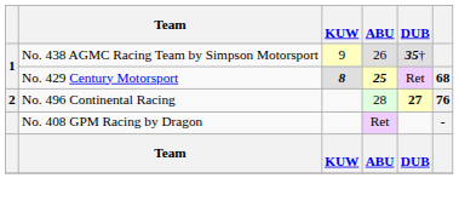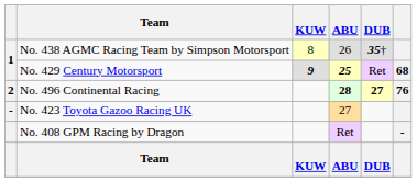 <table align=left| class="wikitable" style="font-size: 85%; text-align: center;">
 <tr valign="top">
 <th valign=middle></th>
 <th valign=middle>Team</th>
 <th><br><a href='#'>KUW</a></th>
 <th><br><a href='#'>ABU</a></th>
 <th><br><a href='#'>DUB</a></th>
 <th valign=middle>  </th>
 </tr>
 <tr>
 <th rowspan=2>1</th>
 <td align=left> No. 438 AGMC Racing Team by Simpson Motorsport</td>
-<td style="background:#FFFFBF;">9</td>
+<td style="background:#FFFFBF;">8</td>
 <td style="background:#DFDFDF;">26</td>
 <td style="background:#DFDFDF;"><strong><em>35</em></strong>†</td>
 <th></th>
 </tr>
 <tr>
 <td align=left> No. 429 <a href='#'>Century Motorsport</a></td>
-<td style="background:#DFDFDF;"><strong><em>8</em></strong></td>
+<td style="background:#DFDFDF;"><strong><em>9</em></strong></td>
 <td style="background:#FFFFBF;"><strong><em>25</em></strong></td>
 <td style="background:#EFCFFF;">Ret</td>
 <th>68</th>
 </tr>
 <tr>
 <th>2</th>
 <td align=left> No. 496 Continental Racing</td>
 <td></td>
-<td style="background:#DFFFDF;">28</td>
+<td style="background:#DFFFDF;"><strong>28</strong></td>
 <td style="background:#FFFFBF;"><strong>27</strong></td>
 <th>76</th>
+</tr>
+<tr>
+<th>-</th>
+<td align=left> No. 423 <a href='#'>Toyota Gazoo Racing UK</a></td>
+<td></td>
+<td style="background:#FFDF9F;">27</td>
+<td></td>
+<th></th>
 </tr>
 <tr>
 <th></th>
 <td align=left> No. 408 GPM Racing by Dragon</td>
 <td></td>
 <td style="background:#EFCFFF;">Ret</td>
 <td></td>
 <th>-</th>
 </tr>
 <tr>
 <th valign=middle></th>
 <th valign=middle>Team</th>
 <th><br><a href='#'>KUW</a></th>
 <th><br><a href='#'>ABU</a></th>
 <th><br><a href='#'>DUB</a></th>
 <th valign=middle>  </th>
 </tr>
 <tr>
 </tr>
 </table>
